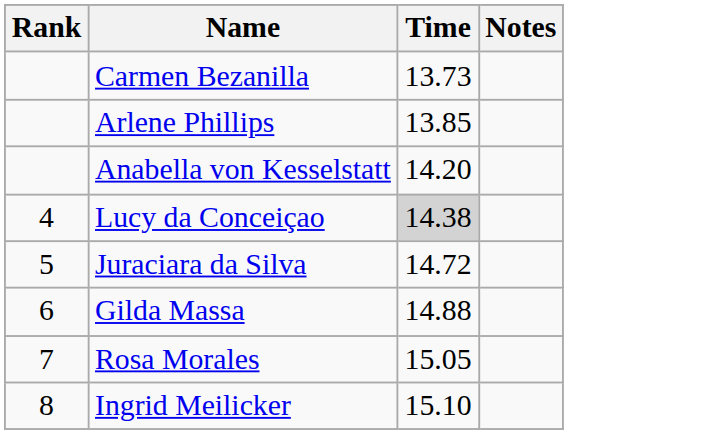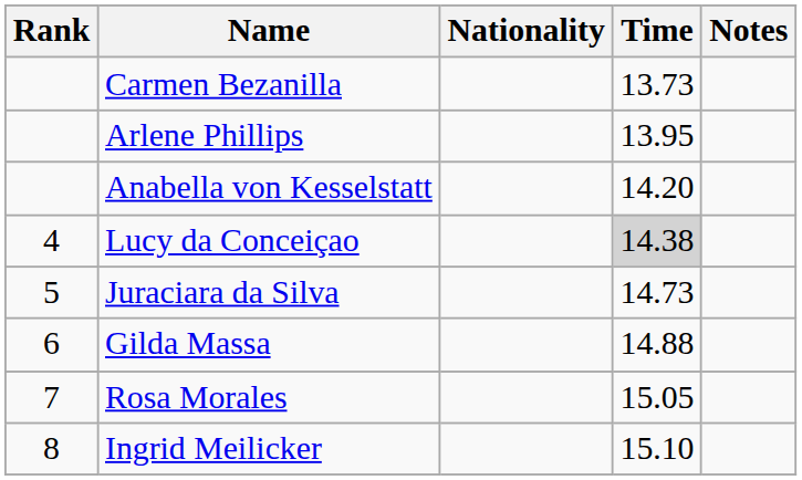 <table class="wikitable sortable" style="text-align:center">
 <tr>
 <th>Rank</th>
 <th>Name</th>
+<th>Nationality</th>
 <th>Time</th>
 <th>Notes</th>
 </tr>
 <tr>
 <td></td>
 <td align=left><a href='#'>Carmen Bezanilla</a></td>
+<td align=left></td>
 <td>13.73</td>
 <td></td>
 </tr>
 <tr>
 <td></td>
 <td align=left><a href='#'>Arlene Phillips</a></td>
-<td>13.85</td>
+<td align=left></td>
+<td>13.95</td>
 <td></td>
 </tr>
 <tr>
 <td></td>
 <td align=left><a href='#'>Anabella von Kesselstatt</a></td>
+<td align=left></td>
 <td>14.20</td>
 <td></td>
 </tr>
 <tr>
 <td>4</td>
 <td align=left><a href='#'>Lucy da Conceiçao</a></td>
+<td align=left></td>
 <td style="background: lightgrey;">14.38</td>
 <td></td>
 </tr>
 <tr>
 <td>5</td>
 <td align=left><a href='#'>Juraciara da Silva</a></td>
-<td>14.72</td>
+<td align=left></td>
+<td>14.73</td>
 <td></td>
 </tr>
 <tr>
 <td>6</td>
 <td align=left><a href='#'>Gilda Massa</a></td>
+<td align=left></td>
 <td>14.88</td>
 <td></td>
 </tr>
 <tr>
 <td>7</td>
 <td align=left><a href='#'>Rosa Morales</a></td>
+<td align=left></td>
 <td>15.05</td>
 <td></td>
 </tr>
 <tr>
 <td>8</td>
 <td align=left><a href='#'>Ingrid Meilicker</a></td>
+<td align=left></td>
 <td>15.10</td>
 <td></td>
 </tr>
 </table>
